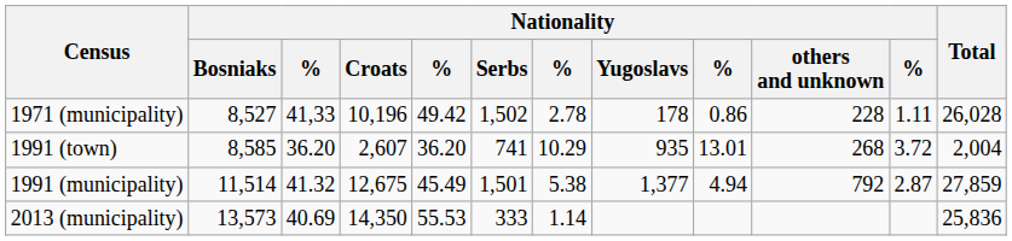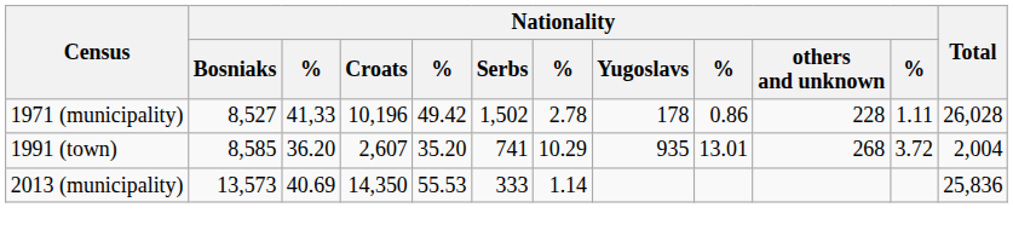 <table class="wikitable" style="text-align:right;">
 <tr>
 <th rowspan="2">Census</th>
 <th colspan="10">Nationality</th>
 <th rowspan="2">Total</th>
 </tr>
 <tr>
 <th>Bosniaks</th>
 <th>%</th>
 <th>Croats</th>
 <th>%</th>
 <th>Serbs</th>
 <th>%</th>
 <th>Yugoslavs</th>
 <th>%</th>
 <th>others <br> and unknown</th>
 <th>%</th>
 </tr>
 <tr>
 <td style="text-align:left;">1971 (municipality)</td>
 <td>8,527</td>
 <td>41,33</td>
 <td>10,196</td>
 <td>49.42</td>
 <td>1,502</td>
 <td>2.78</td>
 <td>178</td>
 <td>0.86</td>
 <td>228</td>
 <td>1.11</td>
 <td>26,028</td>
 </tr>
 <tr>
 <td style="text-align:left;">1991 (town)</td>
 <td>8,585</td>
 <td>36.20</td>
 <td>2,607</td>
-<td>36.20</td>
+<td>35.20</td>
 <td>741</td>
 <td>10.29</td>
 <td>935</td>
 <td>13.01</td>
 <td>268</td>
 <td>3.72</td>
 <td>2,004</td>
-</tr>
-<tr>
-<td style="text-align:left;">1991 (municipality)</td>
-<td>11,514</td>
-<td>41.32</td>
-<td>12,675</td>
-<td>45.49</td>
-<td>1,501</td>
-<td>5.38</td>
-<td>1,377</td>
-<td>4.94</td>
-<td>792</td>
-<td>2.87</td>
-<td>27,859</td>
 </tr>
 <tr>
 <td style="text-align:left;">2013 (municipality)</td>
 <td>13,573</td>
 <td>40.69</td>
 <td>14,350</td>
 <td>55.53</td>
 <td>333</td>
 <td>1.14</td>
 <td></td>
 <td></td>
 <td></td>
 <td></td>
 <td>25,836</td>
 </tr>
 </table>
